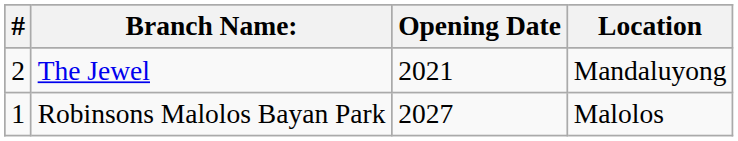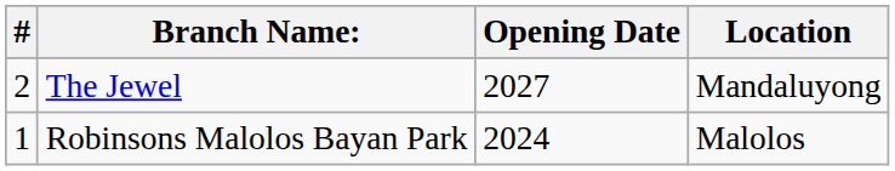 <table class="wikitable sortable">
 <tr>
 <th>#</th>
 <th>Branch Name:</th>
 <th>Opening Date</th>
 <th>Location</th>
 </tr>
 <tr>
 <td>2</td>
 <td><a href='#'>The Jewel</a></td>
-<td>2021</td>
+<td>2027</td>
 <td>Mandaluyong</td>
 </tr>
 <tr>
 <td>1</td>
 <td>Robinsons Malolos Bayan Park</td>
-<td>2027</td>
+<td>2024</td>
 <td>Malolos</td>
 </tr>
 </table>
